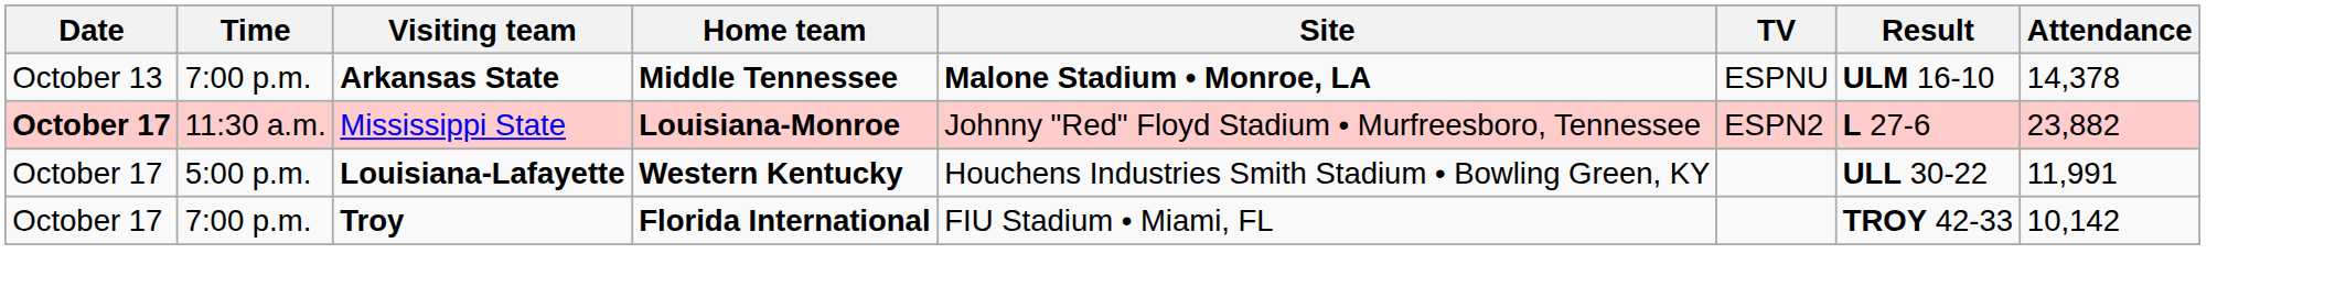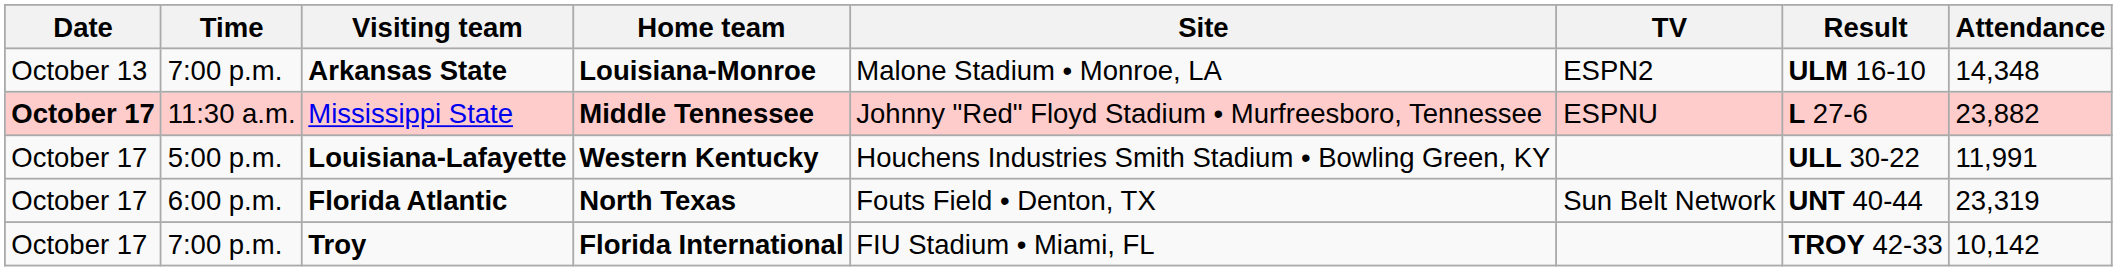 <table class="wikitable" style="font-size:95%;">
 <tr>
 <th>Date</th>
 <th>Time</th>
 <th>Visiting team</th>
 <th>Home team</th>
 <th>Site</th>
 <th>TV</th>
 <th>Result</th>
 <th>Attendance</th>
 </tr>
 <tr bgcolor=>
 <td>October 13</td>
 <td>7:00 p.m.</td>
 <td><strong>Arkansas State</strong></td>
-<td><strong>Middle Tennessee</strong></td>
-<td><strong>Malone Stadium • Monroe, LA</strong></td>
-<td>ESPNU</td>
+<td><strong>Louisiana-Monroe</strong></td>
+<td>Malone Stadium • Monroe, LA</td>
+<td>ESPN2</td>
 <td><strong>ULM</strong> 16-10</td>
-<td>14,378</td>
+<td>14,348</td>
 </tr>
 <tr bgcolor=#ffcccc>
 <td><strong>October 17</strong></td>
 <td>11:30 a.m.</td>
 <td><a href='#'>Mississippi State</a></td>
-<td><strong>Louisiana-Monroe</strong></td>
+<td><strong>Middle Tennessee</strong></td>
 <td>Johnny "Red" Floyd Stadium • Murfreesboro, Tennessee</td>
-<td>ESPN2</td>
+<td>ESPNU</td>
 <td><strong>L</strong> 27-6</td>
 <td>23,882</td>
 </tr>
 <tr bgcolor=>
 <td>October 17</td>
 <td>5:00 p.m.</td>
 <td><strong>Louisiana-Lafayette</strong></td>
 <td><strong>Western Kentucky</strong></td>
 <td>Houchens Industries Smith Stadium • Bowling Green, KY</td>
 <td></td>
 <td><strong>ULL</strong> 30-22</td>
 <td>11,991</td>
 </tr>
 <tr bgcolor=>
 <td>October 17</td>
+<td>6:00 p.m.</td>
+<td><strong>Florida Atlantic</strong></td>
+<td><strong>North Texas</strong></td>
+<td>Fouts Field • Denton, TX</td>
+<td>Sun Belt Network</td>
+<td><strong>UNT</strong> 40-44</td>
+<td>23,319</td>
+</tr>
+<tr bgcolor=>
+<td>October 17</td>
 <td>7:00 p.m.</td>
 <td><strong>Troy</strong></td>
 <td><strong>Florida International</strong></td>
 <td>FIU Stadium • Miami, FL</td>
 <td></td>
 <td><strong>TROY</strong> 42-33</td>
 <td>10,142</td>
 </tr>
 </table>
